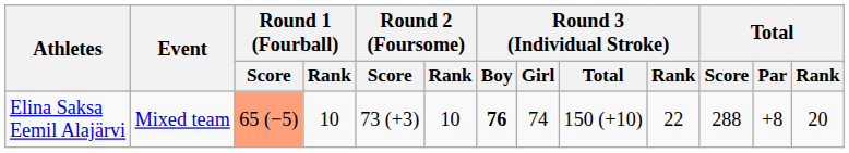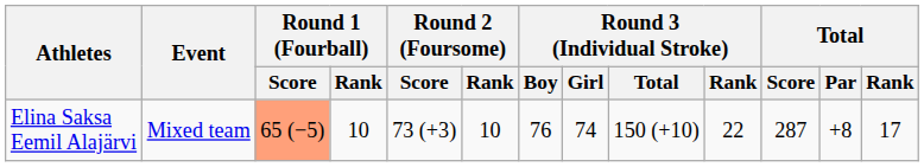 <table class="wikitable" style="font-size:90%">
 <tr>
 <th rowspan="2">Athletes</th>
 <th rowspan="2">Event</th>
 <th colspan="2">Round 1<br>(Fourball)</th>
 <th colspan="2">Round 2<br>(Foursome)</th>
 <th colspan="4">Round 3<br>(Individual Stroke)</th>
 <th colspan="3">Total</th>
 </tr>
 <tr style="font-size:95%">
 <th>Score</th>
 <th>Rank</th>
 <th>Score</th>
 <th>Rank</th>
 <th>Boy</th>
 <th>Girl</th>
 <th>Total</th>
 <th>Rank</th>
 <th>Score</th>
 <th>Par</th>
 <th>Rank</th>
 </tr>
 <tr align=center>
 <td align=left><a href='#'>Elina Saksa</a><br><a href='#'>Eemil Alajärvi</a></td>
 <td align=left><a href='#'>Mixed team</a></td>
 <td style="background: lightsalmon;">65 (−5)</td>
 <td>10</td>
 <td>73 (+3)</td>
 <td>10</td>
-<td><strong>76</strong></td>
+<td>76</td>
 <td>74</td>
 <td>150 (+10)</td>
 <td>22</td>
-<td>288</td>
+<td>287</td>
 <td>+8</td>
-<td>20</td>
+<td>17</td>
 </tr>
 </table>
